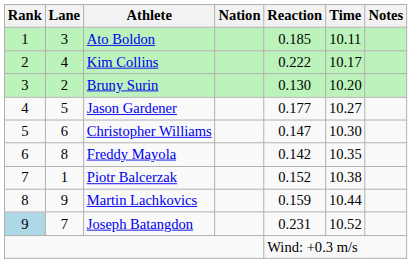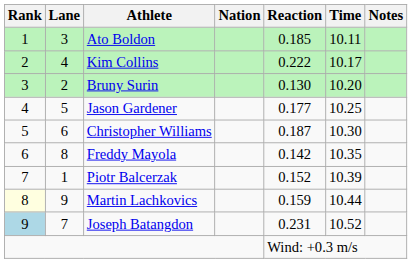 <table class="wikitable sortable" style="text-align:center">
 <tr>
 <th>Rank</th>
 <th>Lane</th>
 <th>Athlete</th>
 <th>Nation</th>
 <th>Reaction</th>
 <th>Time</th>
 <th>Notes</th>
 </tr>
 <tr bgcolor=bbf3bb>
 <td>1</td>
 <td>3</td>
 <td align="left"><a href='#'>Ato Boldon</a></td>
 <td align="left"></td>
 <td align="center">0.185</td>
 <td>10.11</td>
 <td></td>
 </tr>
 <tr bgcolor=bbf3bb>
 <td>2</td>
 <td>4</td>
 <td align="left"><a href='#'>Kim Collins</a></td>
 <td align="left"></td>
 <td align="center">0.222</td>
 <td>10.17</td>
 <td></td>
 </tr>
 <tr bgcolor=bbf3bb>
 <td>3</td>
 <td>2</td>
 <td align="left"><a href='#'>Bruny Surin</a></td>
 <td align="left"></td>
 <td align="center">0.130</td>
 <td>10.20</td>
 <td></td>
 </tr>
 <tr>
 <td>4</td>
 <td>5</td>
 <td align="left"><a href='#'>Jason Gardener</a></td>
 <td align="left"></td>
 <td align="center">0.177</td>
-<td>10.27</td>
+<td>10.25</td>
 <td></td>
 </tr>
 <tr>
 <td>5</td>
 <td>6</td>
 <td align="left"><a href='#'>Christopher Williams</a></td>
 <td align="left"></td>
-<td align="center">0.147</td>
+<td align="center">0.187</td>
 <td>10.30</td>
 <td></td>
 </tr>
 <tr>
 <td>6</td>
 <td>8</td>
 <td align="left"><a href='#'>Freddy Mayola</a></td>
 <td align="left"></td>
 <td align="center">0.142</td>
 <td>10.35</td>
 <td></td>
 </tr>
 <tr>
 <td>7</td>
 <td>1</td>
 <td align="left"><a href='#'>Piotr Balcerzak</a></td>
 <td align="left"></td>
 <td align="center">0.152</td>
-<td>10.38</td>
+<td>10.39</td>
 <td></td>
 </tr>
 <tr>
-<td>8</td>
+<td style="background: lightyellow;">8</td>
 <td>9</td>
 <td align="left"><a href='#'>Martin Lachkovics</a></td>
 <td align="left"></td>
 <td align="center">0.159</td>
 <td>10.44</td>
 <td></td>
 </tr>
 <tr>
 <td style="background: lightblue;">9</td>
 <td>7</td>
 <td align="left"><a href='#'>Joseph Batangdon</a></td>
 <td align="left"></td>
 <td align="center">0.231</td>
 <td>10.52</td>
 <td></td>
 </tr>
 <tr class="sortbottom">
 <td colspan=4></td>
 <td colspan="3" style="text-align:left;">Wind: +0.3 m/s</td>
 </tr>
 </table>
